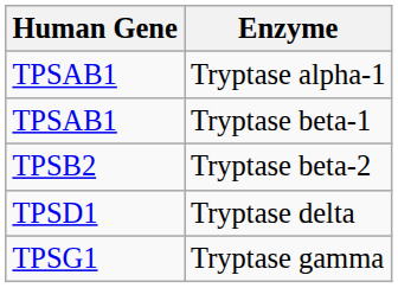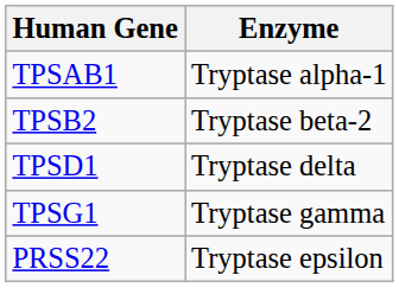 <table class="wikitable">
 <tr>
 <th>Human Gene</th>
 <th>Enzyme</th>
 </tr>
 <tr>
 <td><a href='#'>TPSAB1</a></td>
 <td>Tryptase alpha-1</td>
-</tr>
-<tr>
-<td><a href='#'>TPSAB1</a></td>
-<td>Tryptase beta-1</td>
 </tr>
 <tr>
 <td><a href='#'>TPSB2</a></td>
 <td>Tryptase beta-2</td>
 </tr>
 <tr>
 <td><a href='#'>TPSD1</a></td>
 <td>Tryptase delta</td>
 </tr>
 <tr>
 <td><a href='#'>TPSG1</a></td>
 <td>Tryptase gamma</td>
 </tr>
+<tr>
+<td><a href='#'>PRSS22</a></td>
+<td>Tryptase epsilon</td>
+</tr>
 </table>
